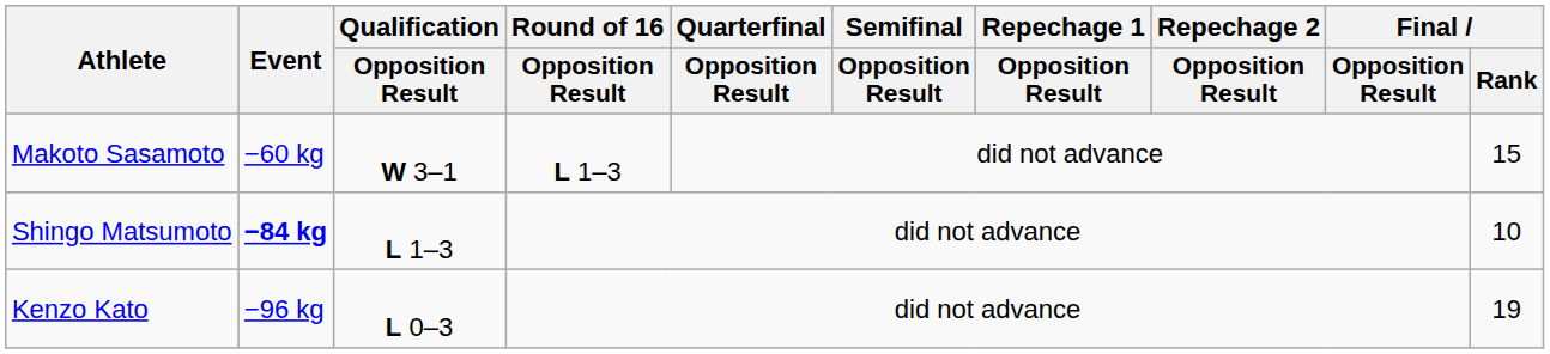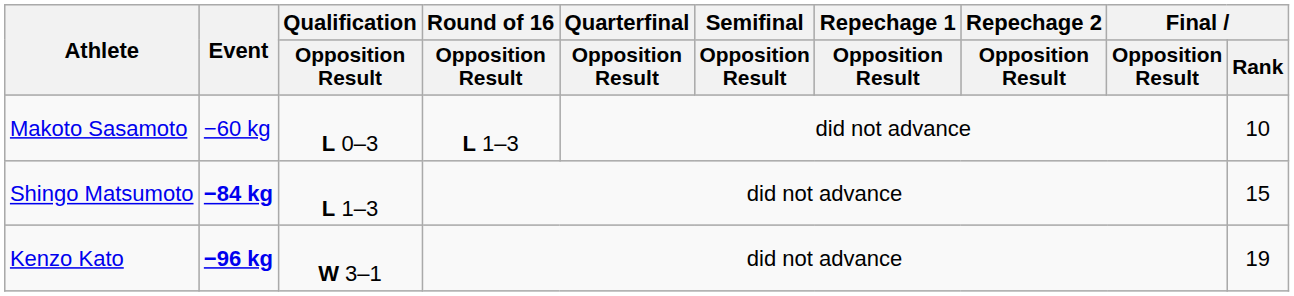 <table class="wikitable" style="font-size:90%;">
 <tr>
 <th rowspan="2">Athlete</th>
 <th rowspan="2">Event</th>
 <th>Qualification</th>
 <th>Round of 16</th>
 <th>Quarterfinal</th>
 <th>Semifinal</th>
 <th>Repechage 1</th>
 <th>Repechage 2</th>
 <th colspan=2>Final / </th>
 </tr>
 <tr style="font-size: 95%">
 <th>Opposition<br>Result</th>
 <th>Opposition<br>Result</th>
 <th>Opposition<br>Result</th>
 <th>Opposition<br>Result</th>
 <th>Opposition<br>Result</th>
 <th>Opposition<br>Result</th>
 <th>Opposition<br>Result</th>
 <th>Rank</th>
 </tr>
 <tr align=center>
 <td align=left><a href='#'>Makoto Sasamoto</a></td>
 <td align=left><a href='#'>−60 kg</a></td>
-<td><br><strong>W</strong> 3–1 <sup></sup></td>
+<td><br><strong>L</strong> 0–3 <sup></sup></td>
 <td><br><strong>L</strong> 1–3 <sup></sup></td>
 <td colspan=5>did not advance</td>
-<td>15</td>
+<td>10</td>
 </tr>
 <tr align=center>
 <td align=left><a href='#'>Shingo Matsumoto</a></td>
 <td align=left><strong><a href='#'>−84 kg</a></strong></td>
 <td><br><strong>L</strong> 1–3 <sup></sup></td>
 <td colspan=6>did not advance</td>
-<td>10</td>
+<td>15</td>
 </tr>
 <tr align=center>
 <td align=left><a href='#'>Kenzo Kato</a></td>
-<td align=left><a href='#'>−96 kg</a></td>
-<td><br><strong>L</strong> 0–3 <sup></sup></td>
+<td align=left><strong><a href='#'>−96 kg</a></strong></td>
+<td><br><strong>W</strong> 3–1 <sup></sup></td>
 <td colspan=6>did not advance</td>
 <td>19</td>
 </tr>
 </table>
